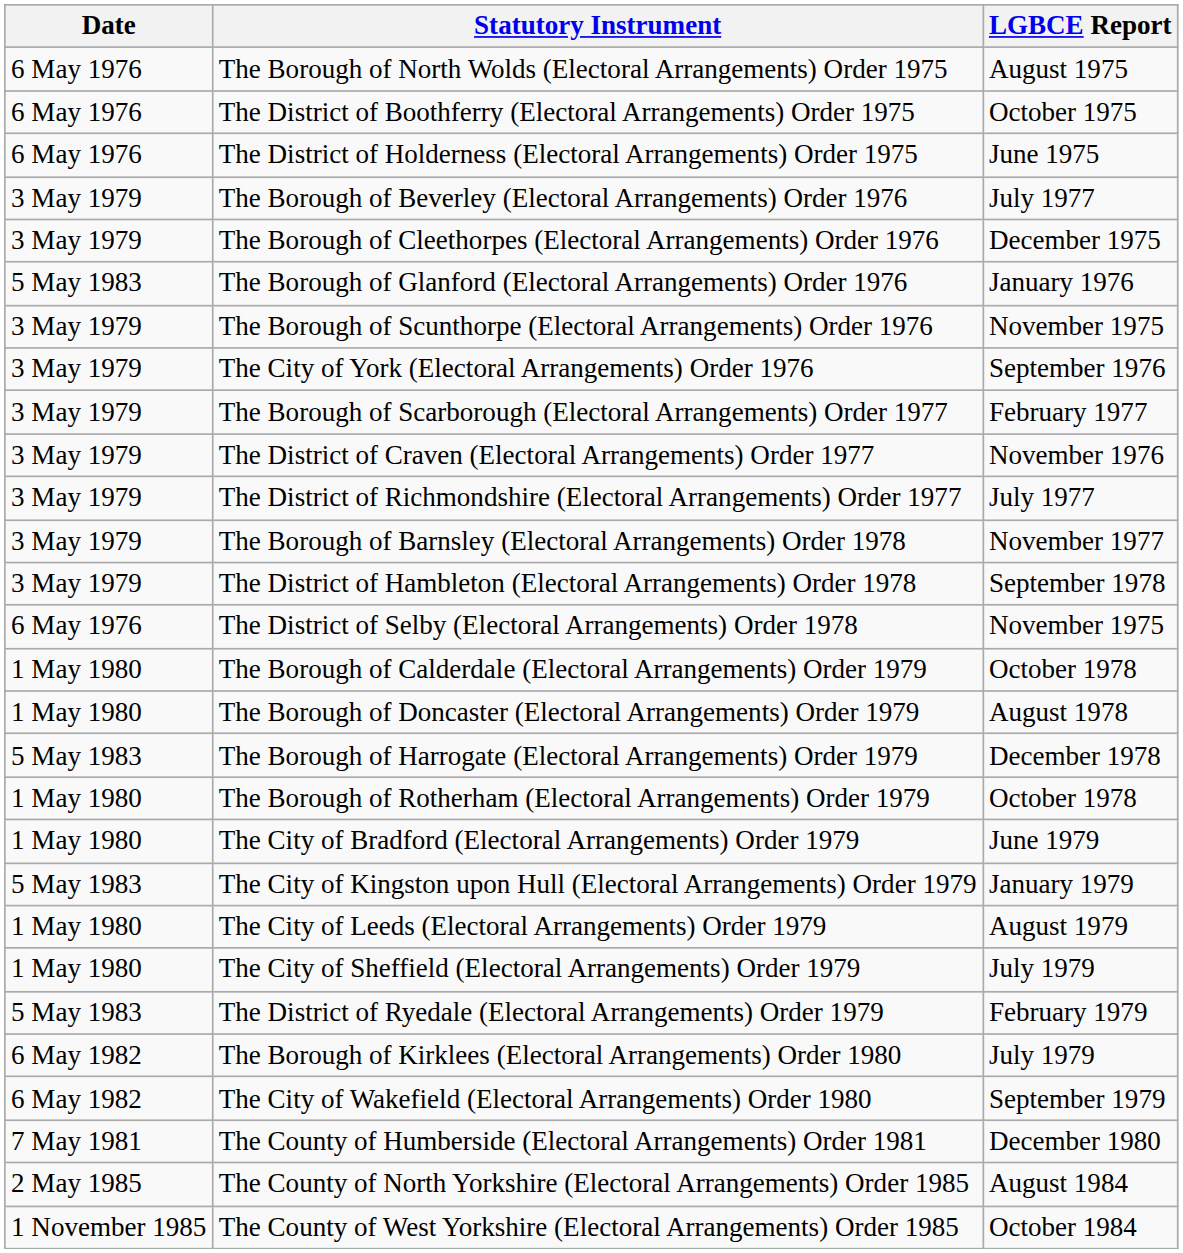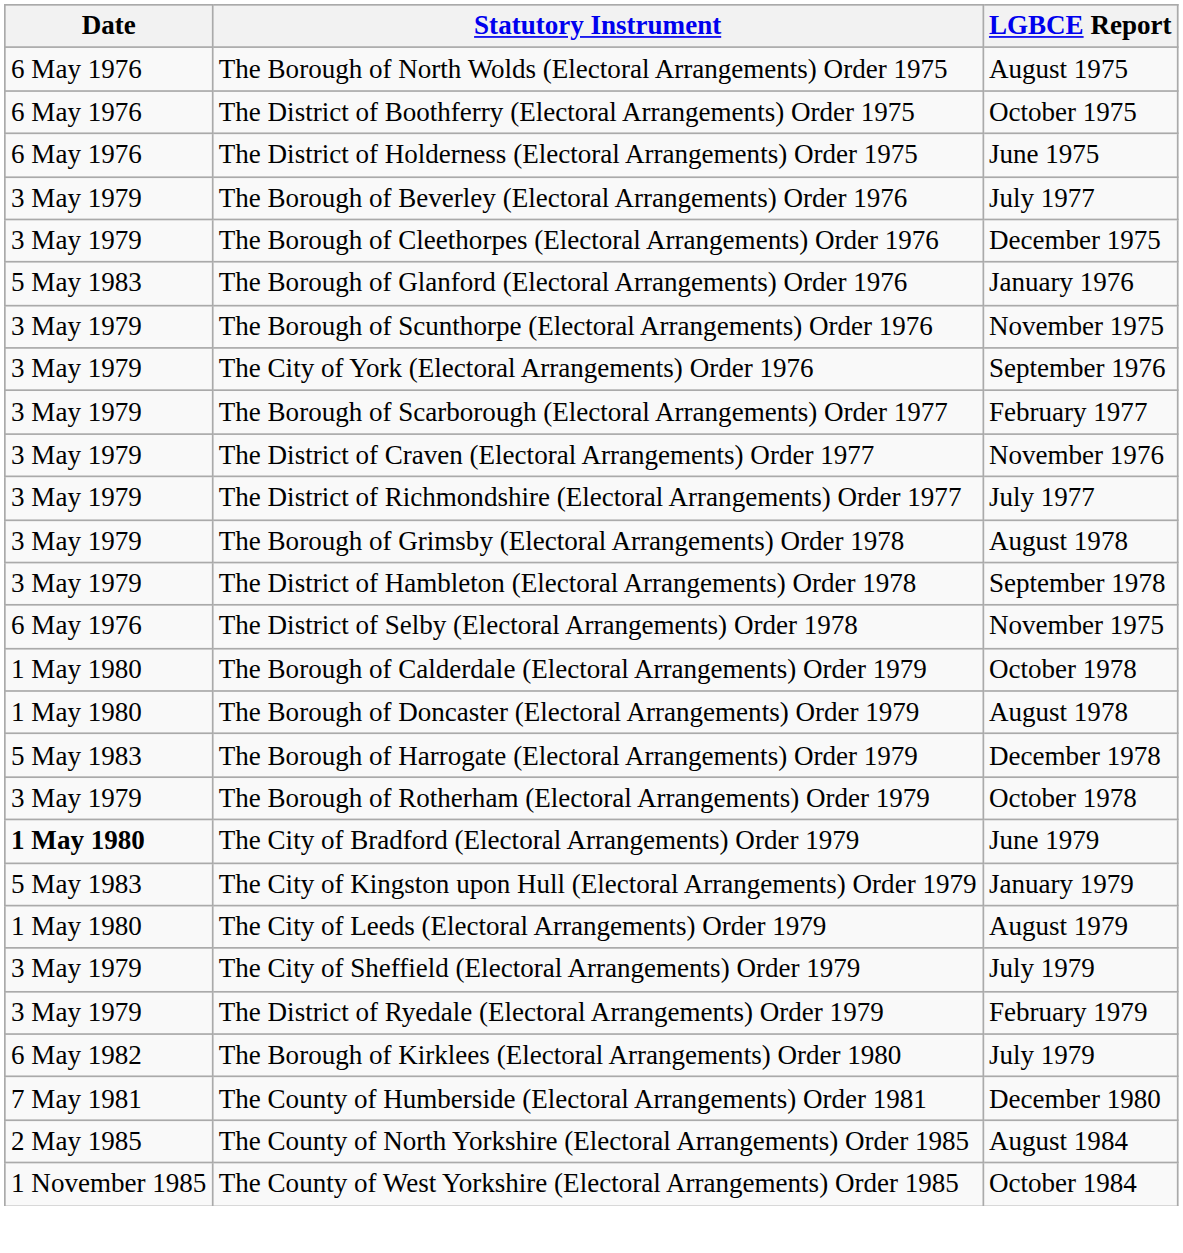 <table class="wikitable sortable">
 <tr>
 <th>Date</th>
 <th><a href='#'>Statutory Instrument</a></th>
 <th><a href='#'>LGBCE</a> Report</th>
 </tr>
 <tr>
 <td>6 May 1976</td>
 <td>The Borough of North Wolds (Electoral Arrangements) Order 1975</td>
 <td> August 1975</td>
 </tr>
 <tr>
 <td>6 May 1976</td>
 <td>The District of Boothferry (Electoral Arrangements) Order 1975</td>
 <td> October 1975</td>
 </tr>
 <tr>
 <td>6 May 1976</td>
 <td>The District of Holderness (Electoral Arrangements) Order 1975</td>
 <td> June 1975</td>
 </tr>
 <tr>
 <td>3 May 1979</td>
 <td>The Borough of Beverley (Electoral Arrangements) Order 1976</td>
 <td> July 1977</td>
 </tr>
 <tr>
 <td>3 May 1979</td>
 <td>The Borough of Cleethorpes (Electoral Arrangements) Order 1976</td>
 <td> December 1975</td>
 </tr>
 <tr>
 <td>5 May 1983</td>
 <td>The Borough of Glanford (Electoral Arrangements) Order 1976</td>
 <td> January 1976</td>
 </tr>
 <tr>
 <td>3 May 1979</td>
 <td>The Borough of Scunthorpe (Electoral Arrangements) Order 1976</td>
 <td> November 1975</td>
 </tr>
 <tr>
 <td>3 May 1979</td>
 <td>The City of York (Electoral Arrangements) Order 1976</td>
 <td> September 1976</td>
 </tr>
 <tr>
 <td>3 May 1979</td>
 <td>The Borough of Scarborough (Electoral Arrangements) Order 1977</td>
 <td> February 1977</td>
 </tr>
 <tr>
 <td>3 May 1979</td>
 <td>The District of Craven (Electoral Arrangements) Order 1977</td>
 <td> November 1976</td>
 </tr>
 <tr>
 <td>3 May 1979</td>
 <td>The District of Richmondshire (Electoral Arrangements) Order 1977</td>
 <td> July 1977</td>
 </tr>
 <tr>
 <td>3 May 1979</td>
-<td>The Borough of Barnsley (Electoral Arrangements) Order 1978</td>
-<td> November 1977</td>
+<td>The Borough of Grimsby (Electoral Arrangements) Order 1978</td>
+<td> August 1978</td>
 </tr>
 <tr>
 <td>3 May 1979</td>
 <td>The District of Hambleton (Electoral Arrangements) Order 1978</td>
 <td> September 1978</td>
 </tr>
 <tr>
 <td>6 May 1976</td>
 <td>The District of Selby (Electoral Arrangements) Order 1978</td>
 <td> November 1975</td>
 </tr>
 <tr>
 <td>1 May 1980</td>
 <td>The Borough of Calderdale (Electoral Arrangements) Order 1979</td>
 <td> October 1978</td>
 </tr>
 <tr>
 <td>1 May 1980</td>
 <td>The Borough of Doncaster (Electoral Arrangements) Order 1979</td>
 <td> August 1978</td>
 </tr>
 <tr>
 <td>5 May 1983</td>
 <td>The Borough of Harrogate (Electoral Arrangements) Order 1979</td>
 <td> December 1978</td>
 </tr>
 <tr>
-<td>1 May 1980</td>
+<td>3 May 1979</td>
 <td>The Borough of Rotherham (Electoral Arrangements) Order 1979</td>
 <td> October 1978</td>
 </tr>
 <tr>
-<td>1 May 1980</td>
+<td><strong>1 May 1980</strong></td>
 <td>The City of Bradford (Electoral Arrangements) Order 1979</td>
 <td> June 1979</td>
 </tr>
 <tr>
 <td>5 May 1983</td>
 <td>The City of Kingston upon Hull (Electoral Arrangements) Order 1979</td>
 <td> January 1979</td>
 </tr>
 <tr>
 <td>1 May 1980</td>
 <td>The City of Leeds (Electoral Arrangements) Order 1979</td>
 <td> August 1979</td>
 </tr>
 <tr>
-<td>1 May 1980</td>
+<td>3 May 1979</td>
 <td>The City of Sheffield (Electoral Arrangements) Order 1979</td>
 <td> July 1979</td>
 </tr>
 <tr>
-<td>5 May 1983</td>
+<td>3 May 1979</td>
 <td>The District of Ryedale (Electoral Arrangements) Order 1979</td>
 <td> February 1979</td>
 </tr>
 <tr>
 <td>6 May 1982</td>
 <td>The Borough of Kirklees (Electoral Arrangements) Order 1980</td>
 <td> July 1979</td>
-</tr>
-<tr>
-<td>6 May 1982</td>
-<td>The City of Wakefield (Electoral Arrangements) Order 1980</td>
-<td> September 1979</td>
 </tr>
 <tr>
 <td>7 May 1981</td>
 <td>The County of Humberside (Electoral Arrangements) Order 1981</td>
 <td> December 1980</td>
 </tr>
 <tr>
 <td>2 May 1985</td>
 <td>The County of North Yorkshire (Electoral Arrangements) Order 1985</td>
 <td> August 1984</td>
 </tr>
 <tr>
 <td>1 November 1985</td>
 <td>The County of West Yorkshire (Electoral Arrangements) Order 1985</td>
 <td> October 1984</td>
 </tr>
 </table>
